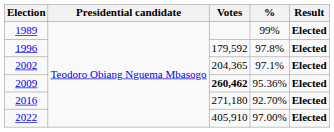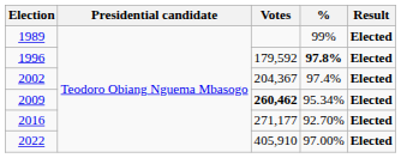 <table class=wikitable style=text-align:center>
 <tr>
 <th>Election</th>
 <th>Presidential candidate</th>
 <th>Votes</th>
 <th>%</th>
 <th>Result</th>
 </tr>
 <tr>
 <td><a href='#'>1989</a></td>
 <td rowspan="6"><a href='#'>Teodoro Obiang Nguema Mbasogo</a></td>
 <td></td>
 <td>99%</td>
 <td><strong>Elected</strong> </td>
 </tr>
 <tr>
 <td><a href='#'>1996</a></td>
 <td>179,592</td>
-<td>97.8%</td>
+<td><strong>97.8%</strong></td>
 <td><strong>Elected</strong> </td>
 </tr>
 <tr>
 <td><a href='#'>2002</a></td>
-<td>204,365</td>
-<td>97.1%</td>
+<td>204,367</td>
+<td>97.4%</td>
 <td><strong>Elected</strong> </td>
 </tr>
 <tr>
 <td><a href='#'>2009</a></td>
 <td><strong>260,462</strong></td>
-<td>95.36%</td>
+<td>95.34%</td>
 <td><strong>Elected</strong> </td>
 </tr>
 <tr>
 <td><a href='#'>2016</a></td>
-<td>271,180</td>
+<td>271,177</td>
 <td>92.70%</td>
 <td><strong>Elected</strong> </td>
 </tr>
 <tr>
 <td><a href='#'>2022</a></td>
 <td>405,910</td>
 <td>97.00%</td>
 <td><strong>Elected</strong> </td>
 </tr>
 </table>
